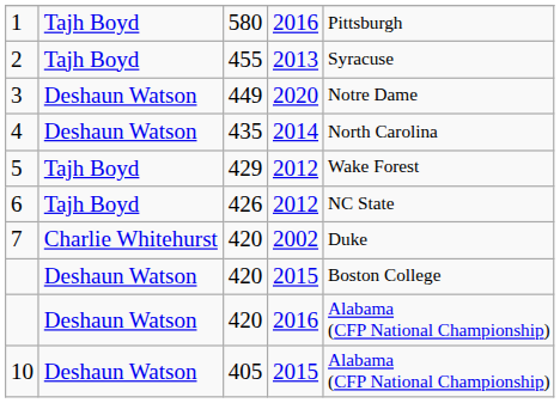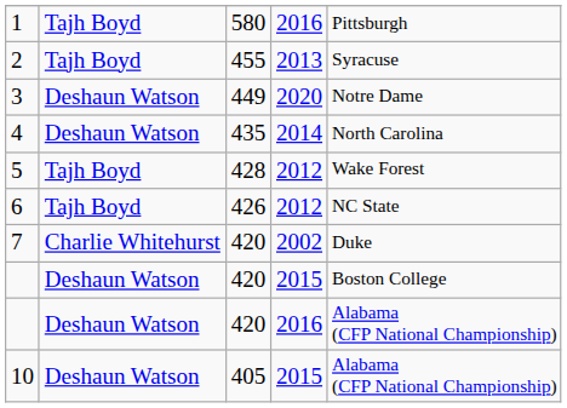 <table class="wikitable">
 <tr>
 </tr>
 <tr>
 <td>1</td>
 <td><a href='#'>Tajh Boyd</a></td>
 <td>580</td>
 <td><a href='#'>2016</a></td>
 <td style="font-size:80%;">Pittsburgh</td>
 </tr>
 <tr>
 <td>2</td>
 <td><a href='#'>Tajh Boyd</a></td>
 <td>455</td>
 <td><a href='#'>2013</a></td>
 <td style="font-size:80%;">Syracuse</td>
 </tr>
 <tr>
 <td>3</td>
 <td><a href='#'>Deshaun Watson</a></td>
 <td>449</td>
 <td><a href='#'>2020</a></td>
 <td style="font-size:80%;">Notre Dame</td>
 </tr>
 <tr>
 <td>4</td>
 <td><a href='#'>Deshaun Watson</a></td>
 <td>435</td>
 <td><a href='#'>2014</a></td>
 <td style="font-size:80%;">North Carolina</td>
 </tr>
 <tr>
 <td>5</td>
 <td><a href='#'>Tajh Boyd</a></td>
-<td>429</td>
+<td>428</td>
 <td><a href='#'>2012</a></td>
 <td style="font-size:80%;">Wake Forest</td>
 </tr>
 <tr>
 <td>6</td>
 <td><a href='#'>Tajh Boyd</a></td>
 <td>426</td>
 <td><a href='#'>2012</a></td>
 <td style="font-size:80%;">NC State</td>
 </tr>
 <tr>
 <td>7</td>
 <td><a href='#'>Charlie Whitehurst</a></td>
 <td>420</td>
 <td><a href='#'>2002</a></td>
 <td style="font-size:80%;">Duke</td>
 </tr>
 <tr>
 <td></td>
 <td><a href='#'>Deshaun Watson</a></td>
 <td>420</td>
 <td><a href='#'>2015</a></td>
 <td style="font-size:80%;">Boston College</td>
 </tr>
 <tr>
 <td></td>
 <td><a href='#'>Deshaun Watson</a></td>
 <td>420</td>
 <td><a href='#'>2016</a></td>
 <td style="font-size:80%;"><a href='#'>Alabama</a><br>(<a href='#'>CFP National Championship</a>)</td>
 </tr>
 <tr>
 <td>10</td>
 <td><a href='#'>Deshaun Watson</a></td>
 <td>405</td>
 <td><a href='#'>2015</a></td>
 <td style="font-size:80%;"><a href='#'>Alabama</a><br>(<a href='#'>CFP National Championship</a>)</td>
 </tr>
 </table>
